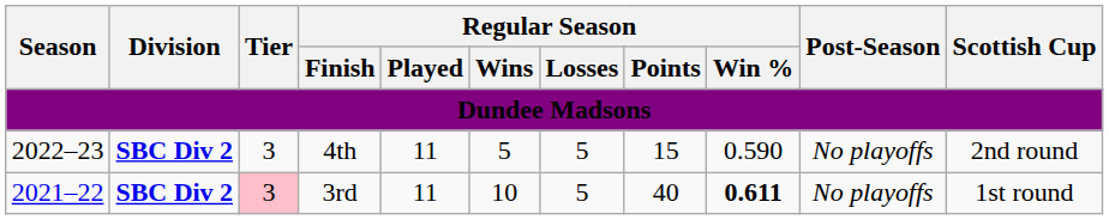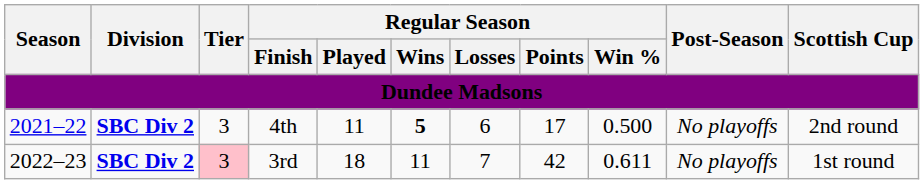 <table class="wikitable" style="font-size:100%;">
 <tr bgcolor="#efefef">
 <th rowspan="2">Season</th>
 <th rowspan="2">Division</th>
 <th rowspan="2">Tier</th>
 <th colspan="6">Regular Season</th>
 <th rowspan="2">Post-Season</th>
 <th rowspan="2">Scottish Cup</th>
 </tr>
 <tr>
 <th>Finish</th>
 <th>Played</th>
 <th>Wins</th>
 <th>Losses</th>
 <th>Points</th>
 <th>Win %</th>
 </tr>
 <tr>
 <td colspan="13" align=center bgcolor="purple"><span><strong>Dundee Madsons</strong></span></td>
 </tr>
 <tr>
-<td style="text-align:center;">2022–23</td>
+<td style="text-align:center;"><a href='#'>2021–22</a></td>
 <td style="text-align:center;"><strong><a href='#'>SBC Div 2</a></strong></td>
 <td style="text-align:center;">3</td>
 <td style="text-align:center;">4th</td>
 <td style="text-align:center;">11</td>
-<td style="text-align:center;">5</td>
-<td style="text-align:center;">5</td>
-<td style="text-align:center;">15</td>
-<td style="text-align:center;">0.590</td>
+<td style="text-align:center;"><strong>5</strong></td>
+<td style="text-align:center;">6</td>
+<td style="text-align:center;">17</td>
+<td style="text-align:center;">0.500</td>
 <td style="text-align:center;"><em>No playoffs</em></td>
 <td style="text-align:center;">2nd round</td>
 </tr>
 <tr>
-<td style="text-align:center;"><a href='#'>2021–22</a></td>
+<td style="text-align:center;">2022–23</td>
 <td style="text-align:center;"><strong><a href='#'>SBC Div 2</a></strong></td>
 <td style="background: pink; text-align:center;">3</td>
 <td style="text-align:center;">3rd</td>
+<td style="text-align:center;">18</td>
 <td style="text-align:center;">11</td>
-<td style="text-align:center;">10</td>
-<td style="text-align:center;">5</td>
-<td style="text-align:center;">40</td>
-<td style="text-align:center;"><strong>0.611</strong></td>
+<td style="text-align:center;">7</td>
+<td style="text-align:center;">42</td>
+<td style="text-align:center;">0.611</td>
 <td style="text-align:center;"><em>No playoffs</em></td>
 <td style="text-align:center;">1st round</td>
 </tr>
 </table>
